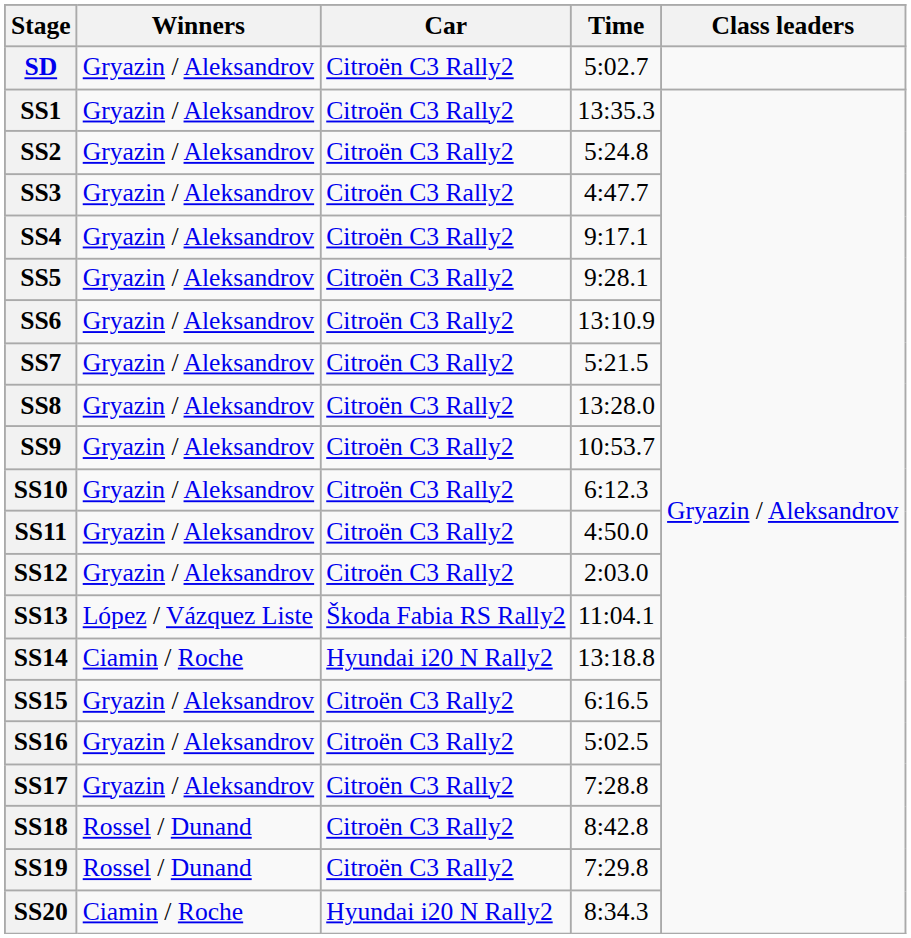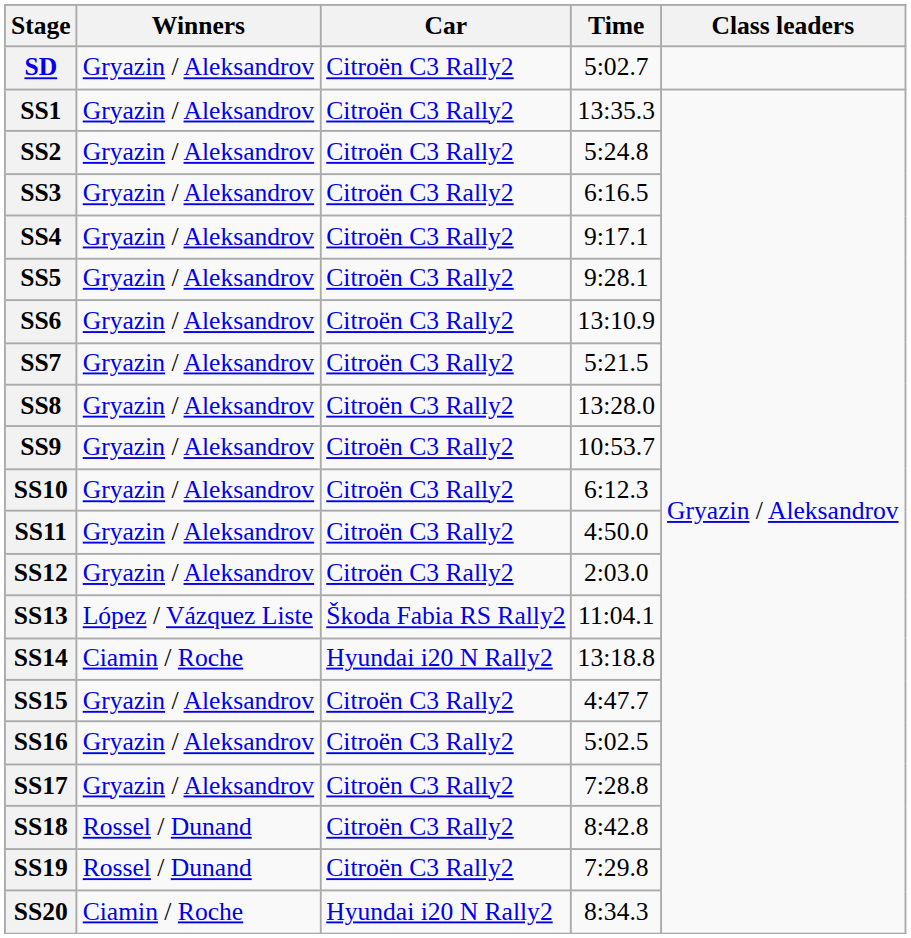 <table class="wikitable" style="font-size:85%">
 <tr>
 <th>Stage</th>
 <th>Winners</th>
 <th>Car</th>
 <th>Time</th>
 <th>Class leaders</th>
 </tr>
 <tr>
 <th><a href='#'>SD</a></th>
 <td><a href='#'>Gryazin</a> / <a href='#'>Aleksandrov</a></td>
 <td><a href='#'>Citroën C3 Rally2</a></td>
 <td align="center">5:02.7</td>
 <td></td>
 </tr>
 <tr>
 <th>SS1</th>
 <td><a href='#'>Gryazin</a> / <a href='#'>Aleksandrov</a></td>
 <td><a href='#'>Citroën C3 Rally2</a></td>
 <td align="center">13:35.3</td>
 <td rowspan="20"><a href='#'>Gryazin</a> / <a href='#'>Aleksandrov</a></td>
 </tr>
 <tr>
 <th>SS2</th>
 <td><a href='#'>Gryazin</a> / <a href='#'>Aleksandrov</a></td>
 <td><a href='#'>Citroën C3 Rally2</a></td>
 <td align="center">5:24.8</td>
 </tr>
 <tr>
 <th>SS3</th>
 <td><a href='#'>Gryazin</a> / <a href='#'>Aleksandrov</a></td>
 <td><a href='#'>Citroën C3 Rally2</a></td>
-<td align="center">4:47.7</td>
+<td align="center">6:16.5</td>
 </tr>
 <tr>
 <th>SS4</th>
 <td><a href='#'>Gryazin</a> / <a href='#'>Aleksandrov</a></td>
 <td><a href='#'>Citroën C3 Rally2</a></td>
 <td align="center">9:17.1</td>
 </tr>
 <tr>
 <th>SS5</th>
 <td><a href='#'>Gryazin</a> / <a href='#'>Aleksandrov</a></td>
 <td><a href='#'>Citroën C3 Rally2</a></td>
 <td align="center">9:28.1</td>
 </tr>
 <tr>
 <th>SS6</th>
 <td><a href='#'>Gryazin</a> / <a href='#'>Aleksandrov</a></td>
 <td><a href='#'>Citroën C3 Rally2</a></td>
 <td align="center">13:10.9</td>
 </tr>
 <tr>
 <th>SS7</th>
 <td><a href='#'>Gryazin</a> / <a href='#'>Aleksandrov</a></td>
 <td><a href='#'>Citroën C3 Rally2</a></td>
 <td align="center">5:21.5</td>
 </tr>
 <tr>
 <th>SS8</th>
 <td><a href='#'>Gryazin</a> / <a href='#'>Aleksandrov</a></td>
 <td><a href='#'>Citroën C3 Rally2</a></td>
 <td align="center">13:28.0</td>
 </tr>
 <tr>
 <th>SS9</th>
 <td><a href='#'>Gryazin</a> / <a href='#'>Aleksandrov</a></td>
 <td><a href='#'>Citroën C3 Rally2</a></td>
 <td align="center">10:53.7</td>
 </tr>
 <tr>
 <th>SS10</th>
 <td><a href='#'>Gryazin</a> / <a href='#'>Aleksandrov</a></td>
 <td><a href='#'>Citroën C3 Rally2</a></td>
 <td align="center">6:12.3</td>
 </tr>
 <tr>
 <th>SS11</th>
 <td><a href='#'>Gryazin</a> / <a href='#'>Aleksandrov</a></td>
 <td><a href='#'>Citroën C3 Rally2</a></td>
 <td align="center">4:50.0</td>
 </tr>
 <tr>
 <th>SS12</th>
 <td><a href='#'>Gryazin</a> / <a href='#'>Aleksandrov</a></td>
 <td><a href='#'>Citroën C3 Rally2</a></td>
 <td align="center">2:03.0</td>
 </tr>
 <tr>
 <th>SS13</th>
 <td><a href='#'>López</a> / <a href='#'>Vázquez Liste</a></td>
 <td><a href='#'>Škoda Fabia RS Rally2</a></td>
 <td align="center">11:04.1</td>
 </tr>
 <tr>
 <th>SS14</th>
 <td><a href='#'>Ciamin</a> / <a href='#'>Roche</a></td>
 <td><a href='#'>Hyundai i20 N Rally2</a></td>
 <td align="center">13:18.8</td>
 </tr>
 <tr>
 <th>SS15</th>
 <td><a href='#'>Gryazin</a> / <a href='#'>Aleksandrov</a></td>
 <td><a href='#'>Citroën C3 Rally2</a></td>
-<td align="center">6:16.5</td>
+<td align="center">4:47.7</td>
 </tr>
 <tr>
 <th>SS16</th>
 <td><a href='#'>Gryazin</a> / <a href='#'>Aleksandrov</a></td>
 <td><a href='#'>Citroën C3 Rally2</a></td>
 <td align="center">5:02.5</td>
 </tr>
 <tr>
 <th>SS17</th>
 <td><a href='#'>Gryazin</a> / <a href='#'>Aleksandrov</a></td>
 <td><a href='#'>Citroën C3 Rally2</a></td>
 <td align="center">7:28.8</td>
 </tr>
 <tr>
 <th>SS18</th>
 <td><a href='#'>Rossel</a> / <a href='#'>Dunand</a></td>
 <td><a href='#'>Citroën C3 Rally2</a></td>
 <td align="center">8:42.8</td>
 </tr>
 <tr>
 <th>SS19</th>
 <td><a href='#'>Rossel</a> / <a href='#'>Dunand</a></td>
 <td><a href='#'>Citroën C3 Rally2</a></td>
 <td align="center">7:29.8</td>
 </tr>
 <tr>
 <th>SS20</th>
 <td><a href='#'>Ciamin</a> / <a href='#'>Roche</a></td>
 <td><a href='#'>Hyundai i20 N Rally2</a></td>
 <td align="center">8:34.3</td>
 </tr>
 </table>
